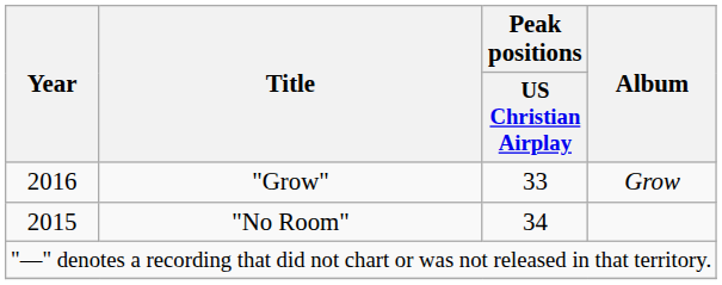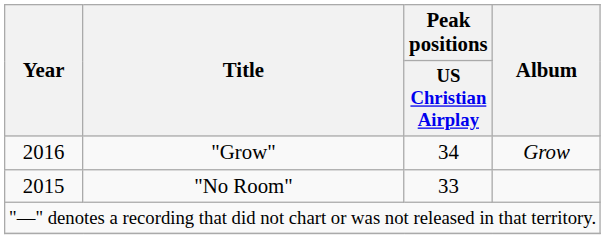 <table class="wikitable plainrowheaders" style="text-align:center;">
 <tr>
 <th scope="col" rowspan="2">Year</th>
 <th scope="col" rowspan="2" style="width:15em;">Title</th>
 <th scope="col" colspan="1">Peak positions</th>
 <th scope="col" rowspan="2">Album</th>
 </tr>
 <tr>
 <th scope="col" style="width:2.5em;font-size:90%;">US <a href='#'>Christian Airplay</a><br></th>
 </tr>
 <tr>
 <td>2016</td>
 <td>"Grow"</td>
-<td>33</td>
+<td>34</td>
 <td><em>Grow</em></td>
 </tr>
 <tr>
 <td>2015</td>
 <td>"No Room"</td>
-<td>34</td>
+<td>33</td>
 <td></td>
 </tr>
 <tr>
 <td colspan="5" style="font-size:90%">"—" denotes a recording that did not chart or was not released in that territory.</td>
 </tr>
 <tr>
 </tr>
 </table>
